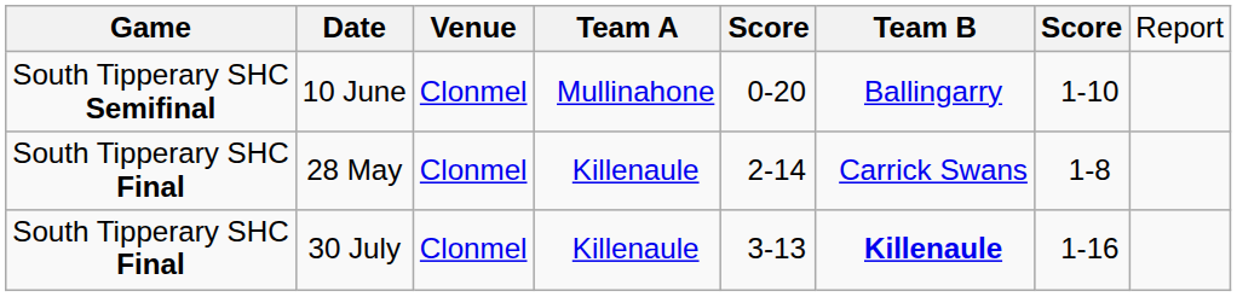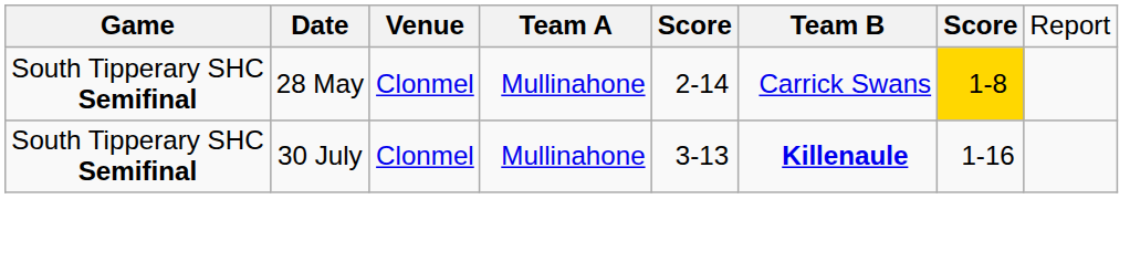 <table class="wikitable">
 <tr>
 <th>Game</th>
 <th>Date</th>
 <th>Venue</th>
 <th>Team A</th>
 <th>Score</th>
 <th>Team B</th>
 <th>Score</th>
 <td>Report</td>
 </tr>
 <tr align="center">
 <td>South Tipperary SHC<br><strong>Semifinal</strong></td>
-<td>10 June</td>
+<td>28 May</td>
 <td><a href='#'>Clonmel</a></td>
 <td>  <a href='#'>Mullinahone</a></td>
-<td>  0-20</td>
-<td>  <a href='#'>Ballingarry</a></td>
-<td>  1-10</td>
-<td></td>
+<td>  2-14</td>
+<td>  <a href='#'>Carrick Swans</a></td>
+<td style="background: gold;">  1-8</td>
 </tr>
 <tr align="center">
-<td>South Tipperary SHC<br><strong>Final</strong></td>
-<td>28 May</td>
-<td><a href='#'>Clonmel</a></td>
-<td>  <a href='#'>Killenaule</a></td>
-<td>  2-14</td>
-<td>  <a href='#'>Carrick Swans</a></td>
-<td>  1-8</td>
-</tr>
-<tr align="center">
-<td>South Tipperary SHC<br><strong>Final</strong></td>
+<td>South Tipperary SHC<br><strong>Semifinal</strong></td>
 <td>30 July</td>
 <td><a href='#'>Clonmel</a></td>
-<td>  <a href='#'>Killenaule</a></td>
+<td>  <a href='#'>Mullinahone</a></td>
 <td>  3-13</td>
 <td><strong>  <a href='#'>Killenaule</a></strong></td>
 <td>  1-16</td>
 <td></td>
 </tr>
 </table>
